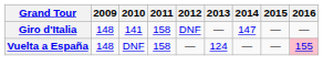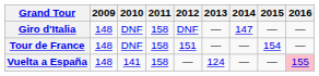 <table class="wikitable plainrowheaders">
 <tr>
 <th scope="col"><a href='#'>Grand Tour</a></th>
 <th scope="col">2009</th>
 <th scope="col">2010</th>
 <th scope="col">2011</th>
 <th scope="col">2012</th>
 <th scope="col">2013</th>
 <th scope="col">2014</th>
 <th scope="col">2015</th>
 <th scope="col">2016</th>
 </tr>
 <tr style="text-align:center;">
 <th scope="row"> <a href='#'>Giro d'Italia</a></th>
 <td><a href='#'>148</a></td>
-<td><a href='#'>141</a></td>
+<td><a href='#'>DNF</a></td>
 <td><a href='#'>158</a></td>
 <td><a href='#'>DNF</a></td>
 <td>—</td>
 <td><a href='#'>147</a></td>
 <td>—</td>
 <td>—</td>
 </tr>
 <tr style="text-align:center;">
+<th scope="row"> <a href='#'>Tour de France</a></th>
+<td><a href='#'>148</a></td>
+<td><a href='#'>DNF</a></td>
+<td><a href='#'>158</a></td>
+<td><a href='#'>151</a></td>
+<td>—</td>
+<td>—</td>
+<td><a href='#'>154</a></td>
+<td>—</td>
+</tr>
+<tr style="text-align:center;">
 <th scope="row"> <a href='#'>Vuelta a España</a></th>
 <td><a href='#'>148</a></td>
-<td><a href='#'>DNF</a></td>
+<td><a href='#'>141</a></td>
 <td><a href='#'>158</a></td>
 <td>—</td>
 <td><a href='#'>124</a></td>
 <td>—</td>
 <td>—</td>
 <td style="background: pink;"><a href='#'>155</a></td>
 </tr>
 </table>
